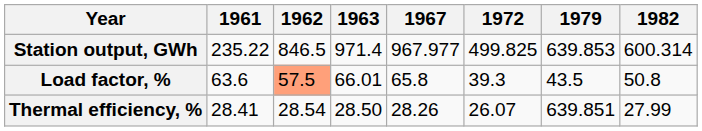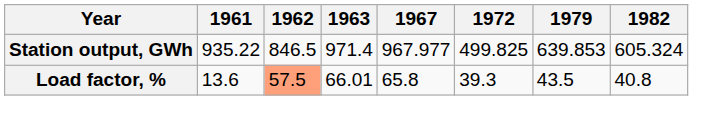 <table class="wikitable">
 <tr>
 <th>Year</th>
 <th>1961</th>
 <th>1962</th>
 <th>1963</th>
 <th>1967</th>
 <th>1972</th>
 <th>1979</th>
 <th>1982</th>
 </tr>
 <tr>
 <th>Station output, GWh</th>
-<td>235.22</td>
+<td>935.22</td>
 <td>846.5</td>
 <td>971.4</td>
 <td>967.977</td>
 <td>499.825</td>
 <td>639.853</td>
-<td>600.314</td>
+<td>605.324</td>
 </tr>
 <tr>
 <th>Load factor, %</th>
-<td>63.6</td>
+<td>13.6</td>
 <td style="background: lightsalmon;">57.5</td>
 <td>66.01</td>
 <td>65.8</td>
 <td>39.3</td>
 <td>43.5</td>
-<td>50.8</td>
-</tr>
-<tr>
-<th>Thermal efficiency, %</th>
-<td>28.41</td>
-<td>28.54</td>
-<td>28.50</td>
-<td>28.26</td>
-<td>26.07</td>
-<td>639.851</td>
-<td>27.99</td>
+<td>40.8</td>
 </tr>
 </table>
